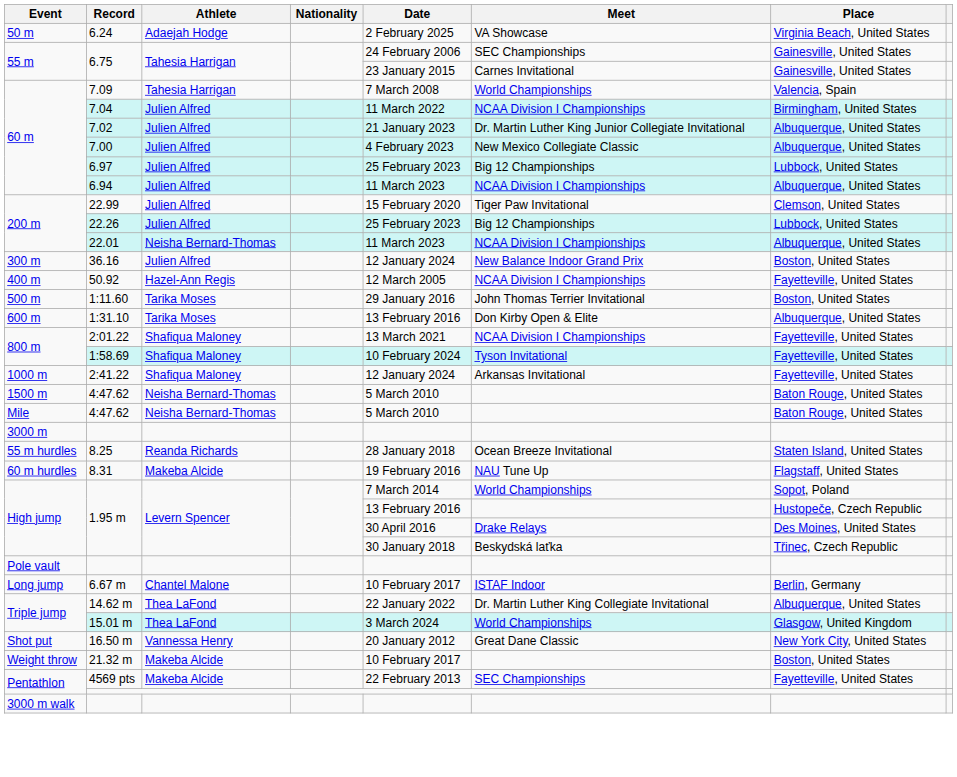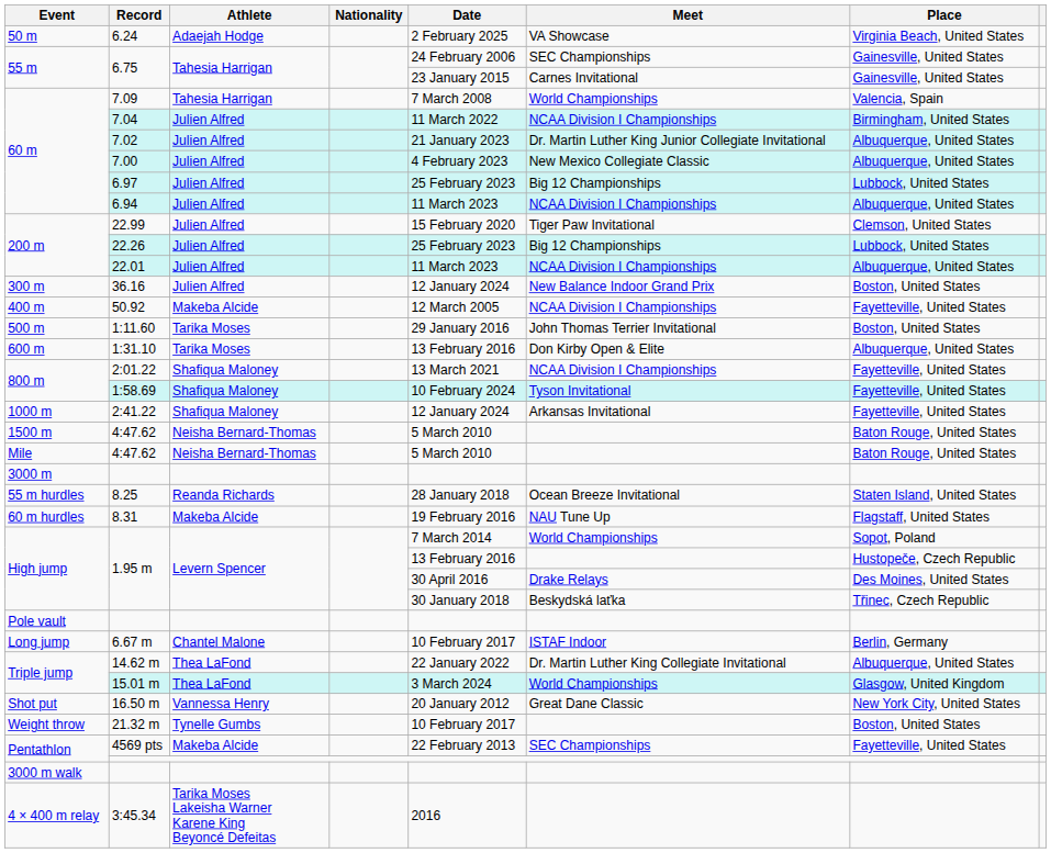 <table class="wikitable" style="font-size:95%; width: 95%;">
 <tr>
 <th>Event</th>
 <th>Record</th>
 <th>Athlete</th>
 <th>Nationality</th>
 <th>Date</th>
 <th>Meet</th>
 <th>Place</th>
 <th></th>
 </tr>
 <tr>
 <td><a href='#'>50 m</a></td>
 <td>6.24</td>
 <td><a href='#'>Adaejah Hodge</a></td>
 <td></td>
 <td>2 February 2025</td>
 <td>VA Showcase</td>
 <td><a href='#'>Virginia Beach</a>, United States</td>
 <td></td>
 </tr>
 <tr>
 <td rowspan=2><a href='#'>55 m</a></td>
 <td rowspan=2>6.75</td>
 <td rowspan=2><a href='#'>Tahesia Harrigan</a></td>
 <td rowspan=2></td>
 <td>24 February 2006</td>
 <td>SEC Championships</td>
 <td><a href='#'>Gainesville</a>, United States</td>
 <td></td>
 </tr>
 <tr>
 <td>23 January 2015</td>
 <td>Carnes Invitational</td>
 <td><a href='#'>Gainesville</a>, United States</td>
 <td></td>
 </tr>
 <tr>
 <td rowspan=6><a href='#'>60 m</a></td>
 <td>7.09</td>
 <td><a href='#'>Tahesia Harrigan</a></td>
 <td></td>
 <td>7 March 2008</td>
 <td><a href='#'>World Championships</a></td>
 <td><a href='#'>Valencia</a>, Spain</td>
 <td></td>
 </tr>
 <tr style="background:#cef6f5;">
 <td>7.04</td>
 <td><a href='#'>Julien Alfred</a></td>
 <td></td>
 <td>11 March 2022</td>
 <td><a href='#'>NCAA Division I Championships</a></td>
 <td><a href='#'>Birmingham</a>, United States</td>
 <td></td>
 </tr>
 <tr style="background:#cef6f5;">
 <td>7.02</td>
 <td><a href='#'>Julien Alfred</a></td>
 <td></td>
 <td>21 January 2023</td>
 <td>Dr. Martin Luther King Junior Collegiate Invitational</td>
 <td><a href='#'>Albuquerque</a>, United States</td>
 <td></td>
 </tr>
 <tr style="background:#cef6f5;">
 <td>7.00 </td>
 <td><a href='#'>Julien Alfred</a></td>
 <td></td>
 <td>4 February 2023</td>
 <td>New Mexico Collegiate Classic</td>
 <td><a href='#'>Albuquerque</a>, United States</td>
 <td></td>
 </tr>
 <tr style="background:#cef6f5;">
 <td>6.97</td>
 <td><a href='#'>Julien Alfred</a></td>
 <td></td>
 <td>25 February 2023</td>
 <td>Big 12 Championships</td>
 <td><a href='#'>Lubbock</a>, United States</td>
 <td></td>
 </tr>
 <tr style="background:#cef6f5;">
 <td>6.94 </td>
 <td><a href='#'>Julien Alfred</a></td>
 <td></td>
 <td>11 March 2023</td>
 <td><a href='#'>NCAA Division I Championships</a></td>
 <td><a href='#'>Albuquerque</a>, United States</td>
 <td></td>
 </tr>
 <tr>
 <td rowspan=3><a href='#'>200 m</a></td>
 <td>22.99</td>
 <td><a href='#'>Julien Alfred</a></td>
 <td></td>
 <td>15 February 2020</td>
 <td>Tiger Paw Invitational</td>
 <td><a href='#'>Clemson</a>, United States</td>
 <td></td>
 </tr>
 <tr style="background:#cef6f5;">
 <td>22.26</td>
 <td><a href='#'>Julien Alfred</a></td>
 <td></td>
 <td>25 February 2023</td>
 <td>Big 12 Championships</td>
 <td><a href='#'>Lubbock</a>, United States</td>
 <td></td>
 </tr>
 <tr bgcolor=#CEF6F5>
 <td>22.01 </td>
-<td><a href='#'>Neisha Bernard-Thomas</a></td>
+<td><a href='#'>Julien Alfred</a></td>
 <td></td>
 <td>11 March 2023</td>
 <td><a href='#'>NCAA Division I Championships</a></td>
 <td><a href='#'>Albuquerque</a>, United States</td>
 <td></td>
 </tr>
 <tr>
 <td><a href='#'>300 m</a></td>
 <td>36.16</td>
 <td><a href='#'>Julien Alfred</a></td>
 <td></td>
 <td>12 January 2024</td>
 <td><a href='#'>New Balance Indoor Grand Prix</a></td>
 <td><a href='#'>Boston</a>, United States</td>
 <td></td>
 </tr>
 <tr>
 <td><a href='#'>400 m</a></td>
 <td>50.92</td>
-<td><a href='#'>Hazel-Ann Regis</a></td>
+<td><a href='#'>Makeba Alcide</a></td>
 <td></td>
 <td>12 March 2005</td>
 <td><a href='#'>NCAA Division I Championships</a></td>
 <td><a href='#'>Fayetteville</a>, United States</td>
 <td></td>
 </tr>
 <tr>
 <td><a href='#'>500 m</a></td>
 <td>1:11.60</td>
 <td><a href='#'>Tarika Moses</a></td>
 <td></td>
 <td>29 January 2016</td>
 <td>John Thomas Terrier Invitational</td>
 <td><a href='#'>Boston</a>, United States</td>
 <td></td>
 </tr>
 <tr>
 <td><a href='#'>600 m</a></td>
 <td>1:31.10 </td>
 <td><a href='#'>Tarika Moses</a></td>
 <td></td>
 <td>13 February 2016</td>
 <td>Don Kirby Open & Elite</td>
 <td><a href='#'>Albuquerque</a>, United States</td>
 <td></td>
 </tr>
 <tr>
 <td rowspan=2><a href='#'>800 m</a></td>
 <td>2:01.22</td>
 <td><a href='#'>Shafiqua Maloney</a></td>
 <td></td>
 <td>13 March 2021</td>
 <td><a href='#'>NCAA Division I Championships</a></td>
 <td><a href='#'>Fayetteville</a>, United States</td>
 <td></td>
 </tr>
 <tr style="background:#cef6f5;">
 <td>1:58.69</td>
 <td><a href='#'>Shafiqua Maloney</a></td>
 <td></td>
 <td>10 February 2024</td>
 <td><a href='#'>Tyson Invitational</a></td>
 <td><a href='#'>Fayetteville</a>, United States</td>
 <td></td>
 </tr>
 <tr>
 <td><a href='#'>1000 m</a></td>
 <td>2:41.22</td>
 <td><a href='#'>Shafiqua Maloney</a></td>
 <td></td>
 <td>12 January 2024</td>
 <td>Arkansas Invitational</td>
 <td><a href='#'>Fayetteville</a>, United States</td>
 <td></td>
 </tr>
 <tr>
 <td><a href='#'>1500 m</a></td>
 <td>4:47.62 </td>
 <td><a href='#'>Neisha Bernard-Thomas</a></td>
 <td></td>
 <td>5 March 2010</td>
 <td></td>
 <td><a href='#'>Baton Rouge</a>, United States</td>
 <td></td>
 </tr>
 <tr>
 <td><a href='#'>Mile</a></td>
 <td>4:47.62</td>
 <td><a href='#'>Neisha Bernard-Thomas</a></td>
 <td></td>
 <td>5 March 2010</td>
 <td></td>
 <td><a href='#'>Baton Rouge</a>, United States</td>
 <td></td>
 </tr>
 <tr>
 <td><a href='#'>3000 m</a></td>
 <td></td>
 <td></td>
 <td></td>
 <td></td>
 <td></td>
 <td></td>
 <td></td>
 </tr>
 <tr>
 <td><a href='#'>55 m hurdles</a></td>
 <td>8.25</td>
 <td><a href='#'>Reanda Richards</a></td>
 <td></td>
 <td>28 January 2018</td>
 <td>Ocean Breeze Invitational</td>
 <td><a href='#'>Staten Island</a>, United States</td>
 <td></td>
 </tr>
 <tr>
 <td><a href='#'>60 m hurdles</a></td>
 <td>8.31 </td>
 <td><a href='#'>Makeba Alcide</a></td>
 <td></td>
 <td>19 February 2016</td>
 <td><a href='#'>NAU</a> Tune Up</td>
 <td><a href='#'>Flagstaff</a>, United States</td>
 <td></td>
 </tr>
 <tr>
 <td rowspan=4><a href='#'>High jump</a></td>
 <td rowspan=4>1.95 m</td>
 <td rowspan=4><a href='#'>Levern Spencer</a></td>
 <td rowspan=4></td>
 <td>7 March 2014</td>
 <td><a href='#'>World Championships</a></td>
 <td><a href='#'>Sopot</a>, Poland</td>
 <td></td>
 </tr>
 <tr>
 <td>13 February 2016</td>
 <td></td>
 <td><a href='#'>Hustopeče</a>, Czech Republic</td>
 <td></td>
 </tr>
 <tr>
 <td>30 April 2016</td>
 <td><a href='#'>Drake Relays</a></td>
 <td><a href='#'>Des Moines</a>, United States</td>
 <td></td>
 </tr>
 <tr>
 <td>30 January 2018</td>
 <td>Beskydská laťka</td>
 <td><a href='#'>Třinec</a>, Czech Republic</td>
 <td></td>
 </tr>
 <tr>
 <td><a href='#'>Pole vault</a></td>
 <td></td>
 <td></td>
 <td></td>
 <td></td>
 <td></td>
 <td></td>
 <td></td>
 </tr>
 <tr>
 <td><a href='#'>Long jump</a></td>
 <td>6.67 m</td>
 <td><a href='#'>Chantel Malone</a></td>
 <td></td>
 <td>10 February 2017</td>
 <td><a href='#'>ISTAF Indoor</a></td>
 <td><a href='#'>Berlin</a>, Germany</td>
 <td></td>
 </tr>
 <tr>
 <td rowspan=2><a href='#'>Triple jump</a></td>
 <td>14.62 m </td>
 <td><a href='#'>Thea LaFond</a></td>
 <td></td>
 <td>22 January 2022</td>
 <td>Dr. Martin Luther King Collegiate Invitational</td>
 <td><a href='#'>Albuquerque</a>, United States</td>
 <td></td>
 </tr>
 <tr bgcolor=#CEF6F5>
 <td>15.01 m</td>
 <td><a href='#'>Thea LaFond</a></td>
 <td></td>
 <td>3 March 2024</td>
 <td><a href='#'>World Championships</a></td>
 <td><a href='#'>Glasgow</a>, United Kingdom</td>
 <td></td>
 </tr>
 <tr>
 <td><a href='#'>Shot put</a></td>
 <td>16.50 m</td>
 <td><a href='#'>Vannessa Henry</a></td>
 <td></td>
 <td>20 January 2012</td>
 <td>Great Dane Classic</td>
 <td><a href='#'>New York City</a>, United States</td>
 <td></td>
 </tr>
 <tr>
 <td><a href='#'>Weight throw</a></td>
 <td>21.32 m</td>
-<td><a href='#'>Makeba Alcide</a></td>
+<td><a href='#'>Tynelle Gumbs</a></td>
 <td></td>
 <td>10 February 2017</td>
 <td></td>
 <td><a href='#'>Boston</a>, United States</td>
 <td></td>
 </tr>
 <tr>
 <td rowspan=2><a href='#'>Pentathlon</a></td>
 <td>4569 pts</td>
 <td><a href='#'>Makeba Alcide</a></td>
 <td></td>
 <td>22 February 2013</td>
 <td><a href='#'>SEC Championships</a></td>
 <td><a href='#'>Fayetteville</a>, United States</td>
 <td></td>
 </tr>
 <tr>
 <td colspan=6></td>
 <td></td>
 </tr>
 <tr>
 <td><a href='#'>3000 m walk</a></td>
 <td></td>
 <td></td>
 <td></td>
 <td></td>
 <td></td>
 <td></td>
 <td></td>
 </tr>
+<tr>
+<td><a href='#'>4 × 400 m relay</a></td>
+<td>3:45.34</td>
+<td><a href='#'>Tarika Moses</a><br><a href='#'>Lakeisha Warner</a><br><a href='#'>Karene King</a><br><a href='#'>Beyoncé Defeitas</a></td>
+<td></td>
+<td>2016</td>
+<td></td>
+<td></td>
+<td></td>
+</tr>
 </table>
